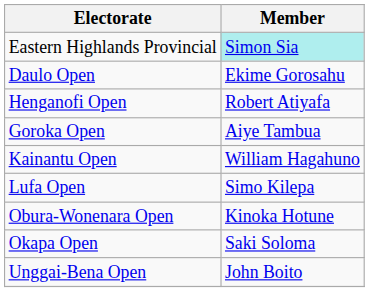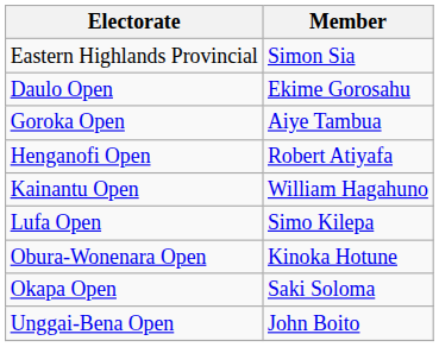 <table class="wikitable">
 <tr>
 <th><strong>Electorate</strong></th>
 <th><strong>Member</strong></th>
 </tr>
 <tr>
 <td>Eastern Highlands Provincial</td>
-<td style="background: paleturquoise;"><a href='#'>Simon Sia</a></td>
+<td><a href='#'>Simon Sia</a></td>
 </tr>
 <tr>
 <td><a href='#'>Daulo Open</a></td>
 <td><a href='#'>Ekime Gorosahu</a></td>
 </tr>
 <tr>
+<td><a href='#'>Goroka Open</a></td>
+<td><a href='#'>Aiye Tambua</a></td>
+</tr>
+<tr>
 <td><a href='#'>Henganofi Open</a></td>
 <td><a href='#'>Robert Atiyafa</a></td>
-</tr>
-<tr>
-<td><a href='#'>Goroka Open</a></td>
-<td><a href='#'>Aiye Tambua</a></td>
 </tr>
 <tr>
 <td><a href='#'>Kainantu Open</a></td>
 <td><a href='#'>William Hagahuno</a></td>
 </tr>
 <tr>
 <td><a href='#'>Lufa Open</a></td>
 <td><a href='#'>Simo Kilepa</a></td>
 </tr>
 <tr>
 <td><a href='#'>Obura-Wonenara Open</a></td>
 <td><a href='#'>Kinoka Hotune</a></td>
 </tr>
 <tr>
 <td><a href='#'>Okapa Open</a></td>
 <td><a href='#'>Saki Soloma</a></td>
 </tr>
 <tr>
 <td><a href='#'>Unggai-Bena Open</a></td>
 <td><a href='#'>John Boito</a></td>
 </tr>
 <tr>
 </tr>
 </table>
